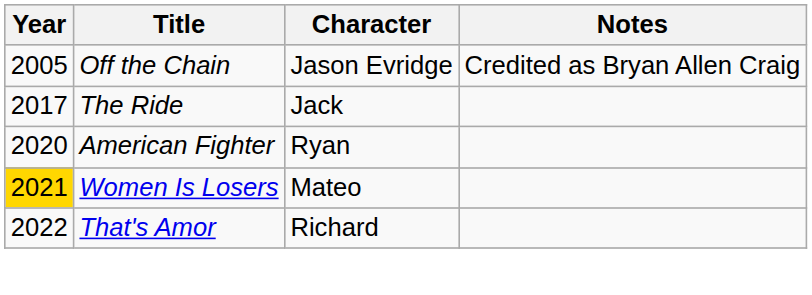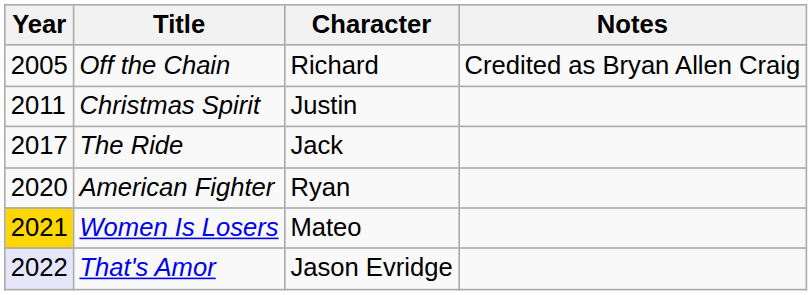 <table class="wikitable sortable plainrowheaders">
 <tr>
 <th>Year</th>
 <th>Title</th>
 <th>Character</th>
 <th>Notes</th>
 </tr>
 <tr>
 <td>2005</td>
 <td><em>Off the Chain</em></td>
-<td>Jason Evridge</td>
+<td>Richard</td>
 <td>Credited as Bryan Allen Craig</td>
+</tr>
+<tr>
+<td>2011</td>
+<td><em>Christmas Spirit</em></td>
+<td>Justin</td>
+<td></td>
 </tr>
 <tr>
 <td>2017</td>
 <td><em>The Ride</em></td>
 <td>Jack</td>
 <td></td>
 </tr>
 <tr>
 <td>2020</td>
 <td><em>American Fighter</em></td>
 <td>Ryan</td>
 <td></td>
 </tr>
 <tr>
 <td style="background: gold;">2021</td>
 <td><em><a href='#'>Women Is Losers</a></em></td>
 <td>Mateo</td>
 <td></td>
 </tr>
 <tr>
-<td>2022</td>
+<td style="background: lavender;">2022</td>
 <td><em><a href='#'>That's Amor</a></em></td>
-<td>Richard</td>
+<td>Jason Evridge</td>
 <td></td>
 </tr>
 </table>
